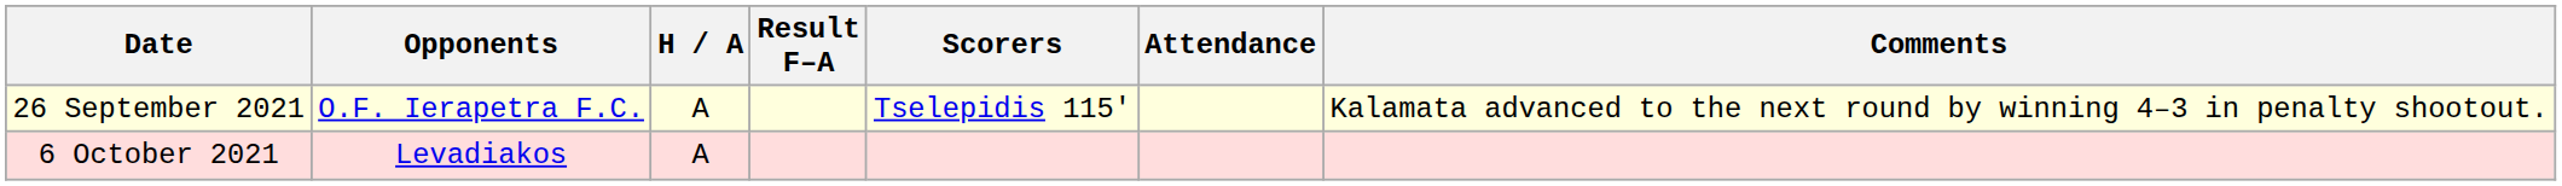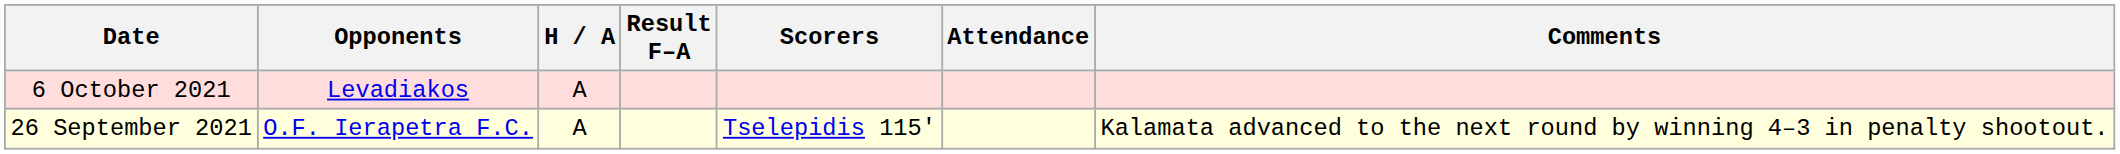 <table class="wikitable" style="text-align:center">
 <tr>
 <th>Date</th>
 <th>Opponents</th>
 <th>H / A</th>
 <th>Result<br>F–A</th>
 <th>Scorers</th>
 <th>Attendance</th>
 <th>Comments</th>
 </tr>
+<tr style="background:#ffdddd">
+<td>6 October 2021</td>
+<td><a href='#'>Levadiakos</a></td>
+<td>A</td>
+<td></td>
+<td></td>
+<td></td>
+<td></td>
+</tr>
 <tr style="background:#ffffdd">
 <td>26 September 2021</td>
 <td><a href='#'>O.F. Ierapetra F.C.</a></td>
 <td>A</td>
 <td></td>
 <td><a href='#'>Tselepidis</a> 115'</td>
 <td></td>
 <td>Kalamata advanced to the next round by winning 4–3 in penalty shootout.</td>
 </tr>
-<tr style="background:#ffdddd">
-<td>6 October 2021</td>
-<td><a href='#'>Levadiakos</a></td>
-<td>A</td>
-<td></td>
-<td></td>
-<td></td>
-<td></td>
-</tr>
 </table>
